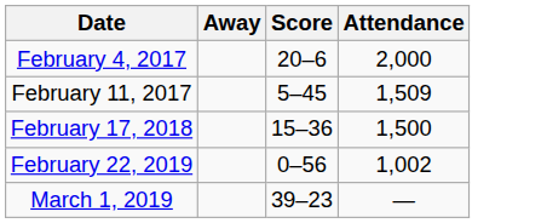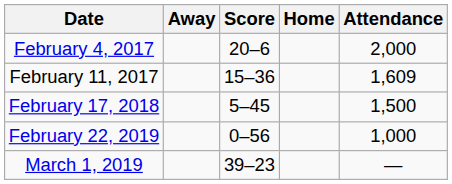 <table class="wikitable">
 <tr>
 <th>Date</th>
 <th>Away</th>
 <th>Score</th>
+<th>Home</th>
 <th>Attendance</th>
 </tr>
 <tr align=center>
 <td><a href='#'>February 4, 2017</a></td>
 <td><strong></strong></td>
 <td>20–6</td>
+<td></td>
 <td>2,000</td>
 </tr>
 <tr align=center>
 <td>February 11, 2017</td>
 <td></td>
-<td>5–45</td>
-<td>1,509</td>
+<td>15–36</td>
+<td><strong></strong></td>
+<td>1,609</td>
 </tr>
 <tr align=center>
 <td><a href='#'>February 17, 2018</a></td>
 <td></td>
-<td>15–36</td>
+<td>5–45</td>
+<td><strong></strong></td>
 <td>1,500</td>
 </tr>
 <tr align=center>
 <td><a href='#'>February 22, 2019</a></td>
 <td></td>
 <td>0–56</td>
-<td>1,002</td>
+<td><strong></strong></td>
+<td>1,000</td>
 </tr>
 <tr align=center>
 <td><a href='#'>March 1, 2019</a></td>
 <td><strong></strong></td>
 <td>39–23</td>
+<td></td>
 <td>—</td>
 </tr>
 </table>
